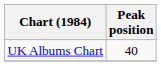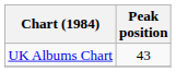 <table class="wikitable">
 <tr>
 <th scope="col">Chart (1984)</th>
 <th scope="col">Peak<br>position</th>
 </tr>
 <tr>
 <td><a href='#'>UK Albums Chart</a></td>
-<td style="text-align:center;">40</td>
+<td style="text-align:center;">43</td>
 </tr>
 <tr>
 </tr>
 </table>
